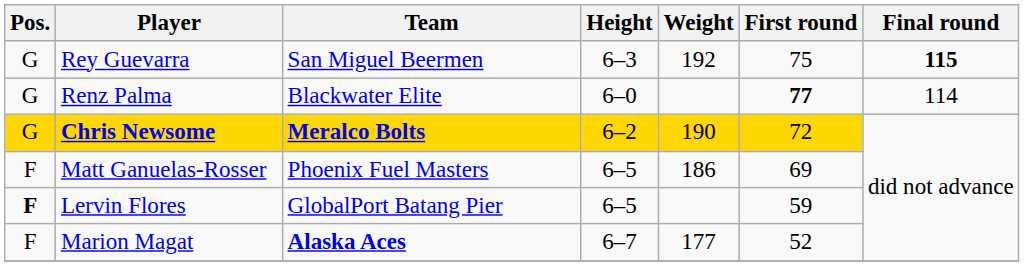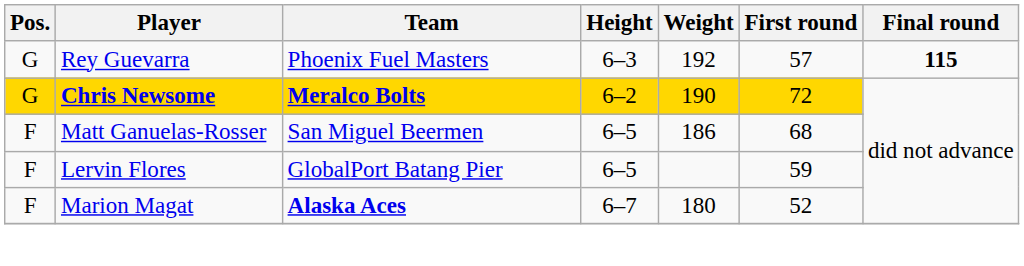 <table class="wikitable">
 <tr>
 <th>Pos.</th>
 <th style="width:150px;">Player</th>
 <th width=200px>Team</th>
 <th>Height</th>
 <th>Weight</th>
 <th>First round</th>
 <th>Final round</th>
 </tr>
 <tr>
 <td style="text-align:center">G</td>
 <td><a href='#'>Rey Guevarra</a></td>
-<td><a href='#'>San Miguel Beermen</a></td>
+<td><a href='#'>Phoenix Fuel Masters</a></td>
 <td align=center>6–3</td>
 <td align=center>192</td>
-<td align=center>75 </td>
+<td align=center>57 </td>
 <td style="text-align:center;"><strong>115 </strong></td>
-</tr>
-<tr>
-<td style="text-align:center">G</td>
-<td><a href='#'>Renz Palma</a></td>
-<td><a href='#'>Blackwater Elite</a></td>
-<td align=center>6–0</td>
-<td align=center></td>
-<td align=center><strong>77 </strong></td>
-<td style="text-align:center;">114 </td>
 </tr>
 <tr>
 <td bgcolor=#FFD700 style="text-align:center">G</td>
 <td bgcolor=#FFD700><strong><a href='#'>Chris Newsome</a></strong></td>
 <td bgcolor=#FFD700><strong><a href='#'>Meralco Bolts</a></strong></td>
 <td bgcolor=#FFD700 align=center>6–2</td>
 <td bgcolor=#FFD700 align=center>190</td>
 <td bgcolor=#FFD700 align=center>72 </td>
 <td rowspan=4>did not advance</td>
 </tr>
 <tr>
 <td style="text-align:center">F</td>
 <td><a href='#'>Matt Ganuelas-Rosser</a></td>
-<td><a href='#'>Phoenix Fuel Masters</a></td>
+<td><a href='#'>San Miguel Beermen</a></td>
 <td align=center>6–5</td>
 <td align=center>186</td>
-<td align=center>69 </td>
+<td align=center>68 </td>
 </tr>
 <tr>
-<td style="text-align:center"><strong>F</strong></td>
+<td style="text-align:center">F</td>
 <td><a href='#'>Lervin Flores</a></td>
 <td><a href='#'>GlobalPort Batang Pier</a></td>
 <td align=center>6–5</td>
 <td align=center></td>
 <td align=center>59 </td>
 </tr>
 <tr>
 <td style="text-align:center">F</td>
 <td><a href='#'>Marion Magat</a></td>
 <td><strong><a href='#'>Alaska Aces</a></strong></td>
 <td align=center>6–7</td>
-<td align=center>177</td>
+<td align=center>180</td>
 <td align=center>52 </td>
 </tr>
 <tr>
 </tr>
 </table>
